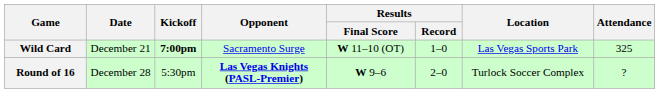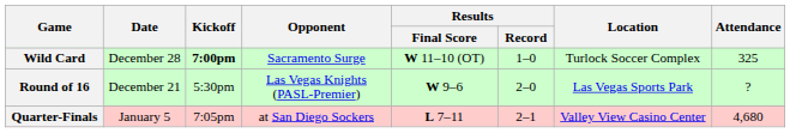 <table class="wikitable">
 <tr>
 <th rowspan="2" width="110">Game</th>
 <th rowspan="2" width="90">Date</th>
 <th rowspan="2" width="60">Kickoff</th>
 <th rowspan="2" width="170">Opponent</th>
 <th colspan="2" width="180">Results</th>
 <th rowspan="2" width="180">Location</th>
 <th rowspan="2" width="80">Attendance</th>
 </tr>
 <tr>
 <th width="120">Final Score</th>
 <th width="60">Record</th>
 </tr>
 <tr align="center" bgcolor="#CCFFCC">
 <th>Wild Card</th>
-<td>December 21</td>
+<td>December 28</td>
 <td><strong>7:00pm</strong></td>
 <td><a href='#'>Sacramento Surge</a></td>
 <td><strong>W</strong> 11–10 (OT)</td>
 <td>1–0</td>
-<td><a href='#'>Las Vegas Sports Park</a></td>
+<td>Turlock Soccer Complex</td>
 <td>325</td>
 </tr>
 <tr align="center" bgcolor="#CCFFCC">
 <th>Round of 16</th>
-<td>December 28</td>
+<td>December 21</td>
 <td>5:30pm</td>
-<td><strong><a href='#'>Las Vegas Knights</a><br>(<a href='#'>PASL-Premier</a>)</strong></td>
+<td><a href='#'>Las Vegas Knights</a><br>(<a href='#'>PASL-Premier</a>)</td>
 <td><strong>W</strong> 9–6</td>
 <td>2–0</td>
-<td>Turlock Soccer Complex</td>
+<td><a href='#'>Las Vegas Sports Park</a></td>
 <td>?</td>
 </tr>
+<tr align="center" bgcolor="#FFCCCC">
+<th>Quarter-Finals</th>
+<td>January 5</td>
+<td>7:05pm</td>
+<td>at <a href='#'>San Diego Sockers</a></td>
+<td><strong>L</strong> 7–11</td>
+<td>2–1</td>
+<td><a href='#'>Valley View Casino Center</a></td>
+<td>4,680</td>
+</tr>
 </table>
